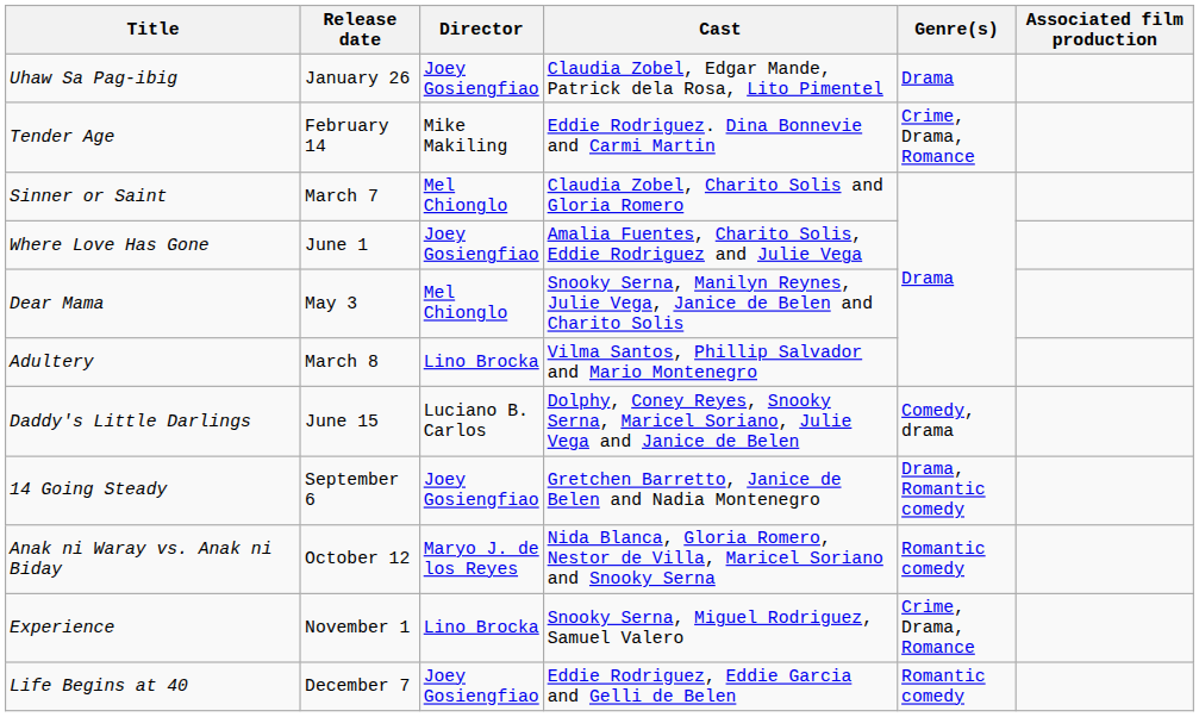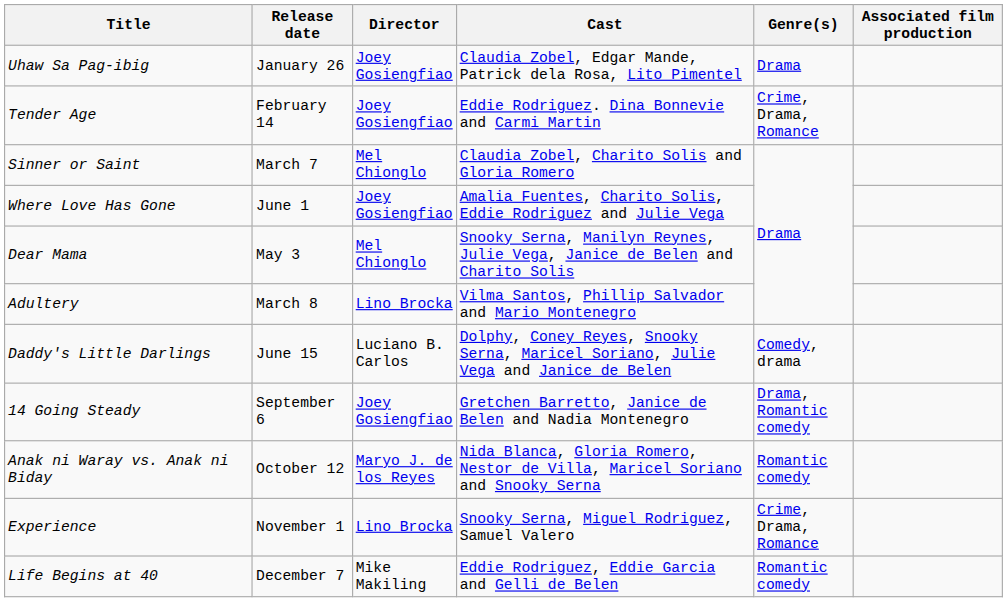 <table class="wikitable" style="width:100%;">
 <tr>
 <th style="width:25%;">Title</th>
 <th style="width:10%;">Release date</th>
 <th style="width:10%;">Director</th>
 <th style="width:30%;">Cast</th>
 <th style="width:10%;">Genre(s)</th>
 <th style="width:15%;">Associated film production</th>
 </tr>
 <tr>
 <td><em>Uhaw Sa Pag-ibig</em></td>
 <td>January 26</td>
 <td><a href='#'>Joey Gosiengfiao</a></td>
 <td><a href='#'>Claudia Zobel</a>, Edgar Mande, Patrick dela Rosa, <a href='#'>Lito Pimentel</a></td>
 <td><a href='#'>Drama</a></td>
 <td></td>
 </tr>
 <tr>
 <td><em>Tender Age</em></td>
 <td>February 14</td>
-<td>Mike Makiling</td>
+<td><a href='#'>Joey Gosiengfiao</a></td>
 <td><a href='#'>Eddie Rodriguez</a>. <a href='#'>Dina Bonnevie</a> and <a href='#'>Carmi Martin</a></td>
 <td><a href='#'>Crime</a>, Drama, <a href='#'>Romance</a></td>
 <td></td>
 </tr>
 <tr>
 <td><em>Sinner or Saint</em></td>
 <td>March 7</td>
 <td><a href='#'>Mel Chionglo</a></td>
 <td><a href='#'>Claudia Zobel</a>, <a href='#'>Charito Solis</a> and <a href='#'>Gloria Romero</a></td>
 <td rowspan="4"><a href='#'>Drama</a></td>
 <td></td>
 </tr>
 <tr>
 <td><em>Where Love Has Gone</em></td>
 <td>June 1</td>
 <td><a href='#'>Joey Gosiengfiao</a></td>
 <td><a href='#'>Amalia Fuentes</a>, <a href='#'>Charito Solis</a>, <a href='#'>Eddie Rodriguez</a> and <a href='#'>Julie Vega</a></td>
 <td></td>
 </tr>
 <tr>
 <td><em>Dear Mama</em></td>
 <td>May 3</td>
 <td><a href='#'>Mel Chionglo</a></td>
 <td><a href='#'>Snooky Serna</a>, <a href='#'>Manilyn Reynes</a>, <a href='#'>Julie Vega</a>, <a href='#'>Janice de Belen</a> and <a href='#'>Charito Solis</a></td>
 <td></td>
 </tr>
 <tr>
 <td><em>Adultery</em></td>
 <td>March 8</td>
 <td><a href='#'>Lino Brocka</a></td>
 <td><a href='#'>Vilma Santos</a>, <a href='#'>Phillip Salvador</a> and <a href='#'>Mario Montenegro</a></td>
 <td></td>
 </tr>
 <tr>
 <td><em>Daddy's Little Darlings</em></td>
 <td>June 15</td>
 <td>Luciano B. Carlos</td>
 <td><a href='#'>Dolphy</a>, <a href='#'>Coney Reyes</a>, <a href='#'>Snooky Serna</a>, <a href='#'>Maricel Soriano</a>, <a href='#'>Julie Vega</a> and <a href='#'>Janice de Belen</a></td>
 <td><a href='#'>Comedy</a>, drama</td>
 <td></td>
 </tr>
 <tr>
 <td><em>14 Going Steady</em></td>
 <td>September 6</td>
 <td><a href='#'>Joey Gosiengfiao</a></td>
 <td><a href='#'>Gretchen Barretto</a>, <a href='#'>Janice de Belen</a> and Nadia Montenegro</td>
 <td><a href='#'>Drama</a>, <a href='#'>Romantic comedy</a></td>
 <td></td>
 </tr>
 <tr>
 <td><em>Anak ni Waray vs. Anak ni Biday</em></td>
 <td>October 12</td>
 <td><a href='#'>Maryo J. de los Reyes</a></td>
 <td><a href='#'>Nida Blanca</a>, <a href='#'>Gloria Romero</a>, <a href='#'>Nestor de Villa</a>, <a href='#'>Maricel Soriano</a> and <a href='#'>Snooky Serna</a></td>
 <td><a href='#'>Romantic comedy</a></td>
 <td></td>
 </tr>
 <tr>
 <td><em>Experience</em></td>
 <td>November 1</td>
 <td><a href='#'>Lino Brocka</a></td>
 <td><a href='#'>Snooky Serna</a>, <a href='#'>Miguel Rodriguez</a>, Samuel Valero</td>
 <td><a href='#'>Crime</a>, Drama, <a href='#'>Romance</a></td>
 <td></td>
 </tr>
 <tr>
 <td><em>Life Begins at 40</em></td>
 <td>December 7</td>
-<td><a href='#'>Joey Gosiengfiao</a></td>
+<td>Mike Makiling</td>
 <td><a href='#'>Eddie Rodriguez</a>, <a href='#'>Eddie Garcia</a> and <a href='#'>Gelli de Belen</a></td>
 <td><a href='#'>Romantic comedy</a></td>
 <td></td>
 </tr>
 </table>
